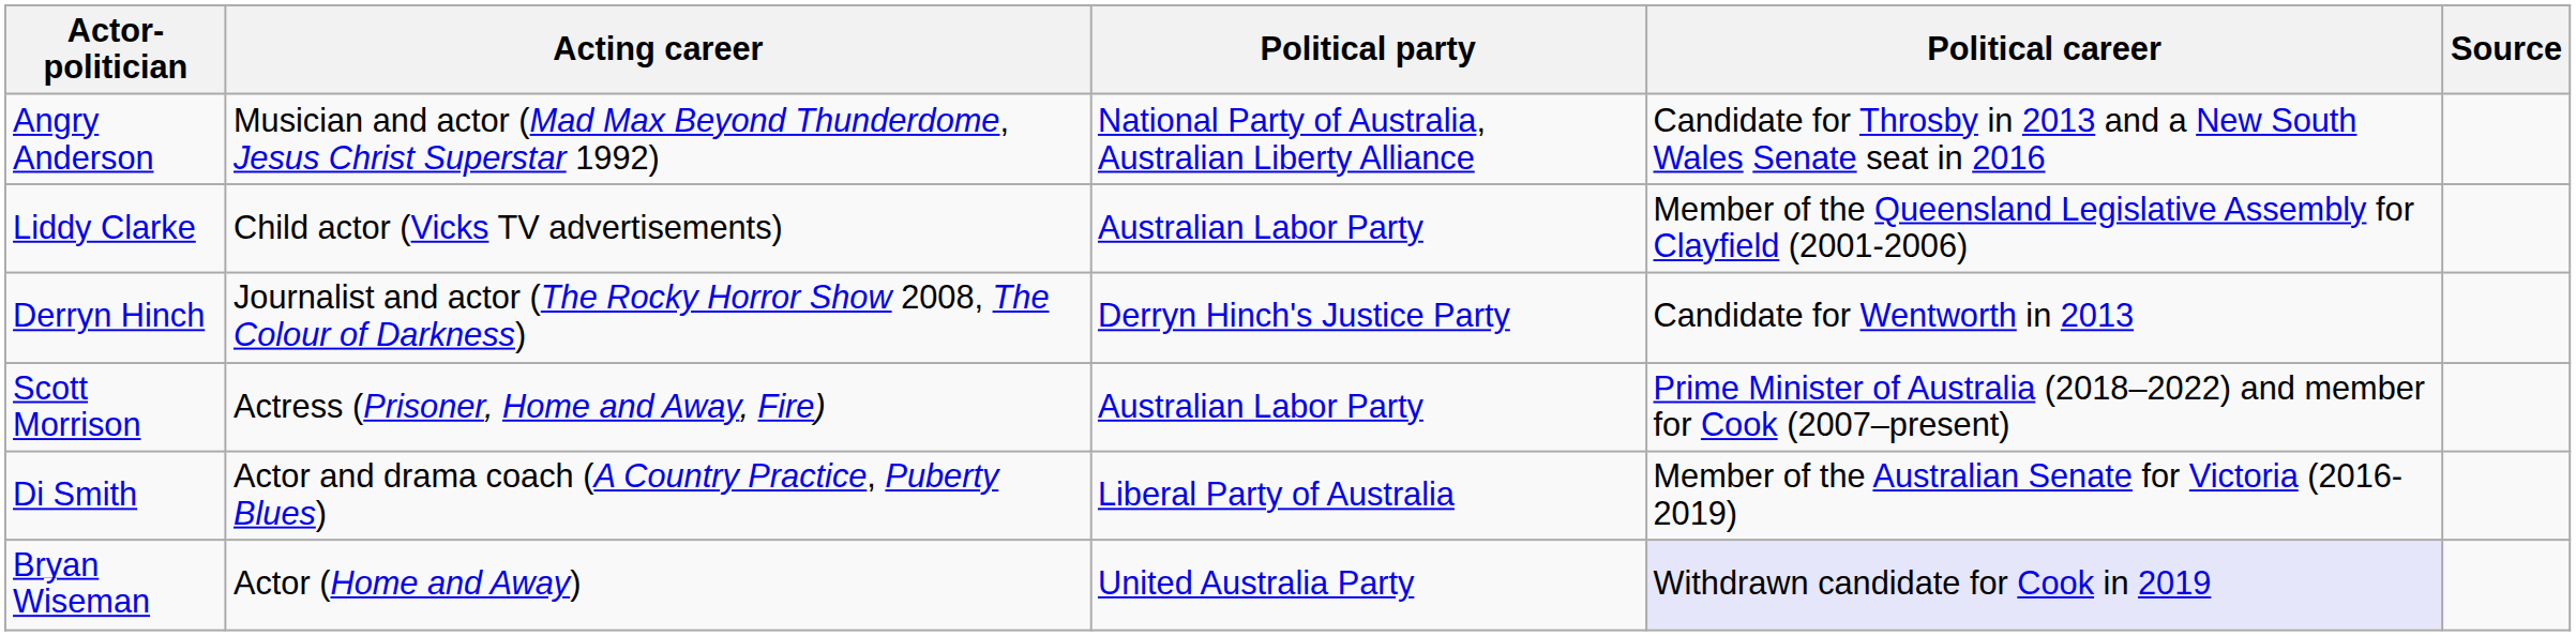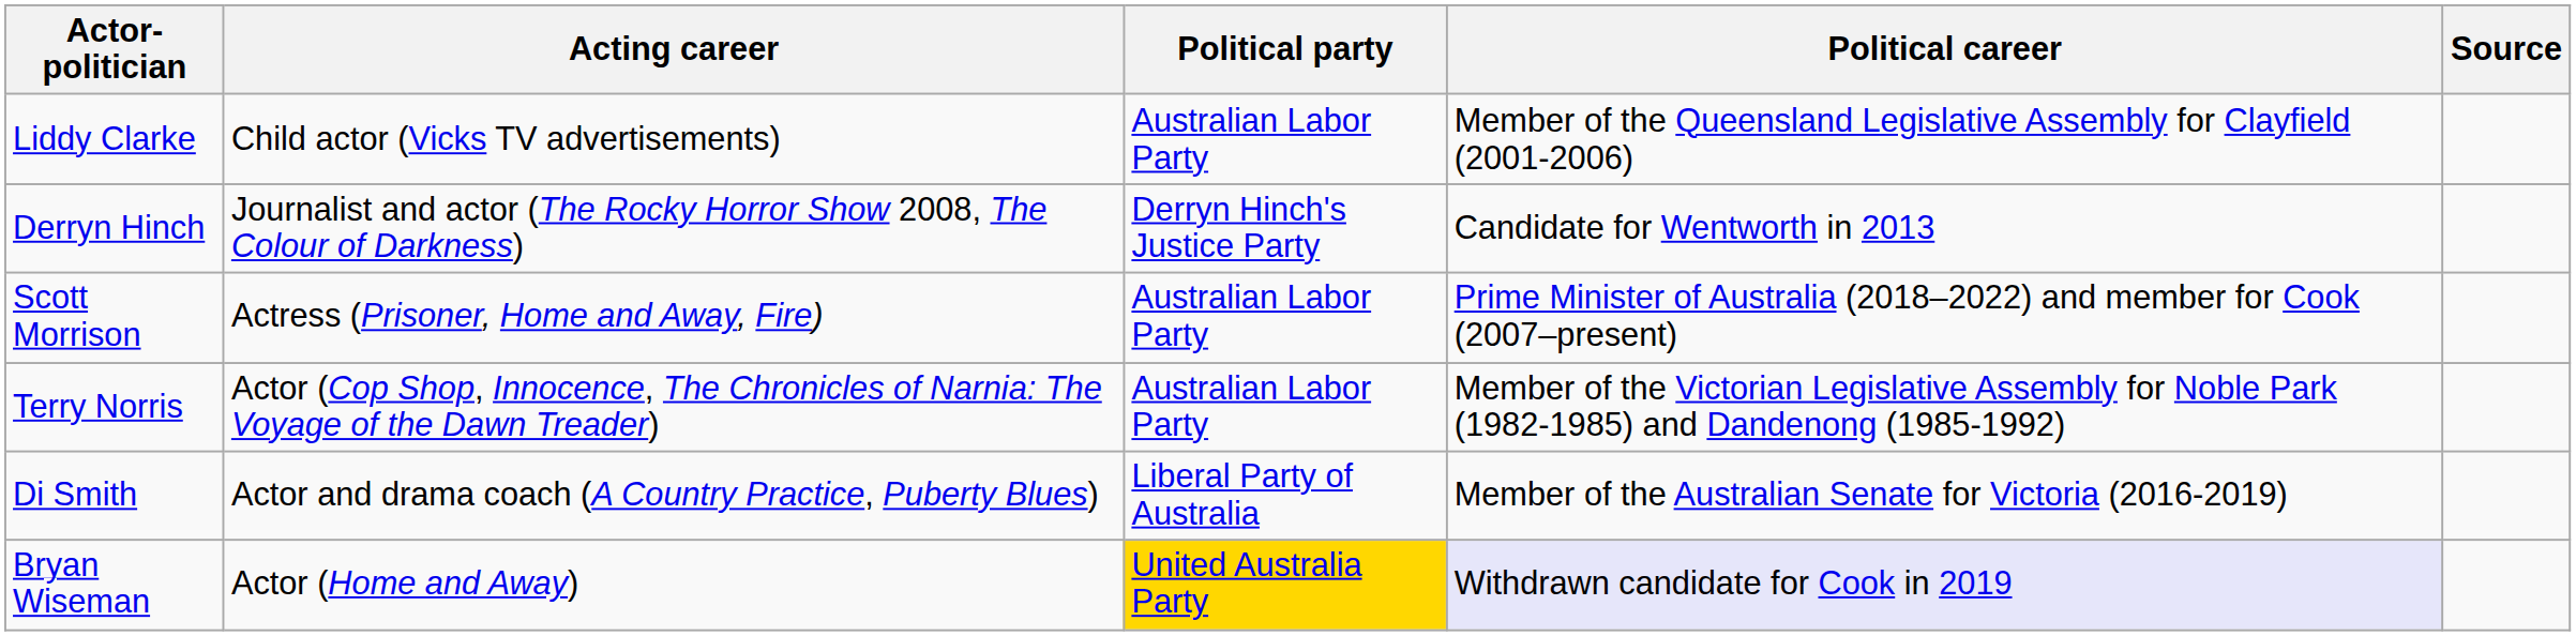 <table class="wikitable sortable">
 <tr>
 <th>Actor-politician</th>
 <th>Acting career</th>
 <th>Political party</th>
 <th>Political career</th>
 <th>Source</th>
-</tr>
-<tr>
-<td data-sort-value="Anderson, Angry"><a href='#'>Angry Anderson</a></td>
-<td>Musician and actor (<em><a href='#'>Mad Max Beyond Thunderdome</a></em>, <em><a href='#'>Jesus Christ Superstar</a></em> 1992)</td>
-<td><a href='#'>National Party of Australia</a>, <a href='#'>Australian Liberty Alliance</a></td>
-<td>Candidate for <a href='#'>Throsby</a> in <a href='#'>2013</a> and a <a href='#'>New South Wales</a> <a href='#'>Senate</a> seat in <a href='#'>2016</a></td>
-<td></td>
 </tr>
 <tr>
 <td><a href='#'>Liddy Clarke</a></td>
 <td>Child actor (<a href='#'>Vicks</a> TV advertisements)</td>
 <td><a href='#'>Australian Labor Party</a></td>
 <td>Member of the <a href='#'>Queensland Legislative Assembly</a> for <a href='#'>Clayfield</a> (2001-2006)</td>
 <td></td>
 </tr>
 <tr>
 <td data-sort-value="Hinch, Derryn"><a href='#'>Derryn Hinch</a></td>
 <td>Journalist and actor (<em><a href='#'>The Rocky Horror Show</a></em> 2008, <em><a href='#'>The Colour of Darkness</a></em>)</td>
 <td><a href='#'>Derryn Hinch's Justice Party</a></td>
 <td>Candidate for <a href='#'>Wentworth</a> in <a href='#'>2013</a></td>
 <td></td>
 </tr>
 <tr>
 <td data-sort-value="Morrison, Scott"><a href='#'>Scott Morrison</a></td>
 <td>Actress (<em><a href='#'>Prisoner</a>, <a href='#'>Home and Away</a>, <a href='#'>Fire</a>)</em></td>
 <td><a href='#'>Australian Labor Party</a></td>
 <td><a href='#'>Prime Minister of Australia</a> (2018–2022) and member for <a href='#'>Cook</a> (2007–present)</td>
 <td></td>
 </tr>
 <tr>
+<td data-sort-value="Norris, Terry"><a href='#'>Terry Norris</a></td>
+<td>Actor (<em><a href='#'>Cop Shop</a></em>, <em><a href='#'>Innocence</a></em>, <em><a href='#'>The Chronicles of Narnia: The Voyage of the Dawn Treader</a></em>)</td>
+<td><a href='#'>Australian Labor Party</a></td>
+<td>Member of the <a href='#'>Victorian Legislative Assembly</a> for <a href='#'>Noble Park</a> (1982-1985) and <a href='#'>Dandenong</a> (1985-1992)</td>
+<td></td>
+</tr>
+<tr>
 <td data-sort-value="Smith, Di"><a href='#'>Di Smith</a></td>
 <td>Actor and drama coach (<em><a href='#'>A Country Practice</a></em>, <em><a href='#'>Puberty Blues</a></em>)</td>
 <td><a href='#'>Liberal Party of Australia</a></td>
 <td>Member of the <a href='#'>Australian Senate</a> for <a href='#'>Victoria</a> (2016-2019)</td>
 <td></td>
 </tr>
 <tr>
 <td data-sort-value="Wiseman, Bryan"><a href='#'>Bryan Wiseman</a></td>
 <td>Actor (<em><a href='#'>Home and Away</a></em>)</td>
-<td><a href='#'>United Australia Party</a></td>
+<td style="background: gold;"><a href='#'>United Australia Party</a></td>
 <td style="background: lavender;">Withdrawn candidate for <a href='#'>Cook</a> in <a href='#'>2019</a></td>
 <td></td>
 </tr>
 </table>
